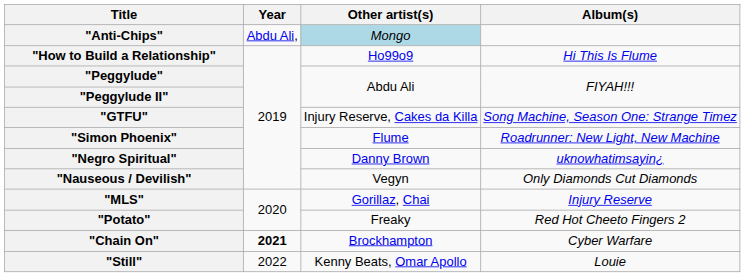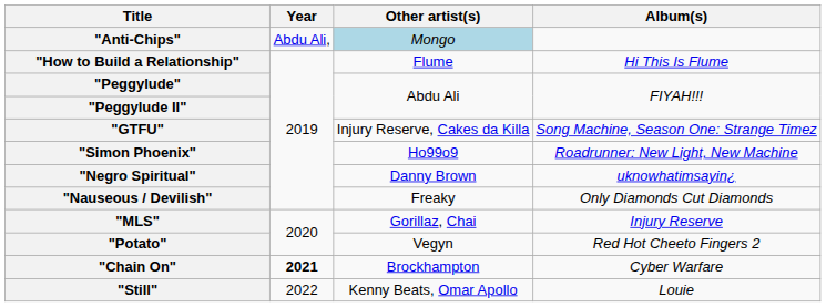 <table class="wikitable plainrowheaders" style="text-align:center;">
 <tr>
 <th scope="col" style="width:18em;">Title</th>
 <th scope="col">Year</th>
 <th scope="col">Other artist(s)</th>
 <th scope="col">Album(s)</th>
 </tr>
 <tr>
 <th scope="row">"Anti-Chips"</th>
 <td><a href='#'>Abdu Ali</a>,</td>
 <td style="background: lightblue;"><em>Mongo</em></td>
 <td></td>
 </tr>
 <tr>
 <th scope="row">"How to Build a Relationship"</th>
 <td rowspan="7">2019</td>
-<td><a href='#'>Ho99o9</a></td>
+<td><a href='#'>Flume</a></td>
 <td><em><a href='#'>Hi This Is Flume</a></em></td>
 </tr>
 <tr>
 <th scope="row">"Peggylude"</th>
 <td rowspan="2">Abdu Ali</td>
 <td rowspan="2"><em>FIYAH!!!</em></td>
 </tr>
 <tr>
 <th scope="row">"Peggylude II"</th>
 </tr>
 <tr>
 <th scope="row">"GTFU"</th>
 <td>Injury Reserve, <a href='#'>Cakes da Killa</a></td>
 <td><em><a href='#'>Song Machine, Season One: Strange Timez</a></em></td>
 </tr>
 <tr>
 <th scope="row">"Simon Phoenix"</th>
-<td><a href='#'>Flume</a></td>
+<td><a href='#'>Ho99o9</a></td>
 <td><em><a href='#'>Roadrunner: New Light, New Machine</a></em></td>
 </tr>
 <tr>
 <th scope="row">"Negro Spiritual"</th>
 <td><a href='#'>Danny Brown</a></td>
 <td><em><a href='#'>uknowhatimsayin¿</a></em></td>
 </tr>
 <tr>
 <th scope="row">"Nauseous / Devilish"</th>
-<td>Vegyn</td>
+<td>Freaky</td>
 <td><em>Only Diamonds Cut Diamonds</em></td>
 </tr>
 <tr>
 <th scope="row">"MLS"</th>
 <td rowspan="2">2020</td>
 <td><a href='#'>Gorillaz</a>, <a href='#'>Chai</a></td>
 <td><em><a href='#'>Injury Reserve</a></em></td>
 </tr>
 <tr>
 <th scope="row">"Potato"</th>
-<td>Freaky</td>
+<td>Vegyn</td>
 <td><em>Red Hot Cheeto Fingers 2</em></td>
 </tr>
 <tr>
 <th scope="row">"Chain On"</th>
 <td rowspan="1"><strong>2021</strong></td>
 <td><a href='#'>Brockhampton</a></td>
 <td><em>Cyber Warfare</em></td>
 </tr>
 <tr>
 <th scope="row">"Still"</th>
 <td rowspan="1">2022</td>
 <td>Kenny Beats, <a href='#'>Omar Apollo</a></td>
 <td><em>Louie</em></td>
 </tr>
 </table>
